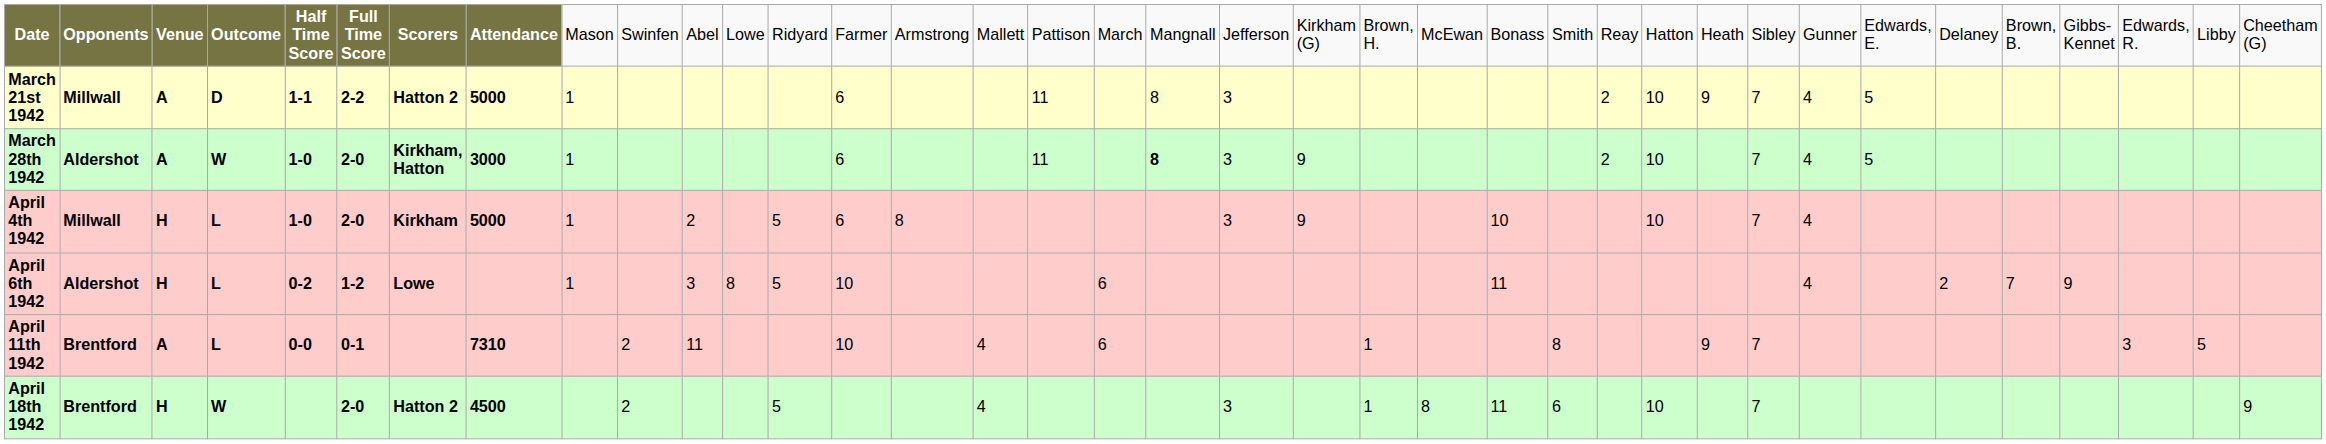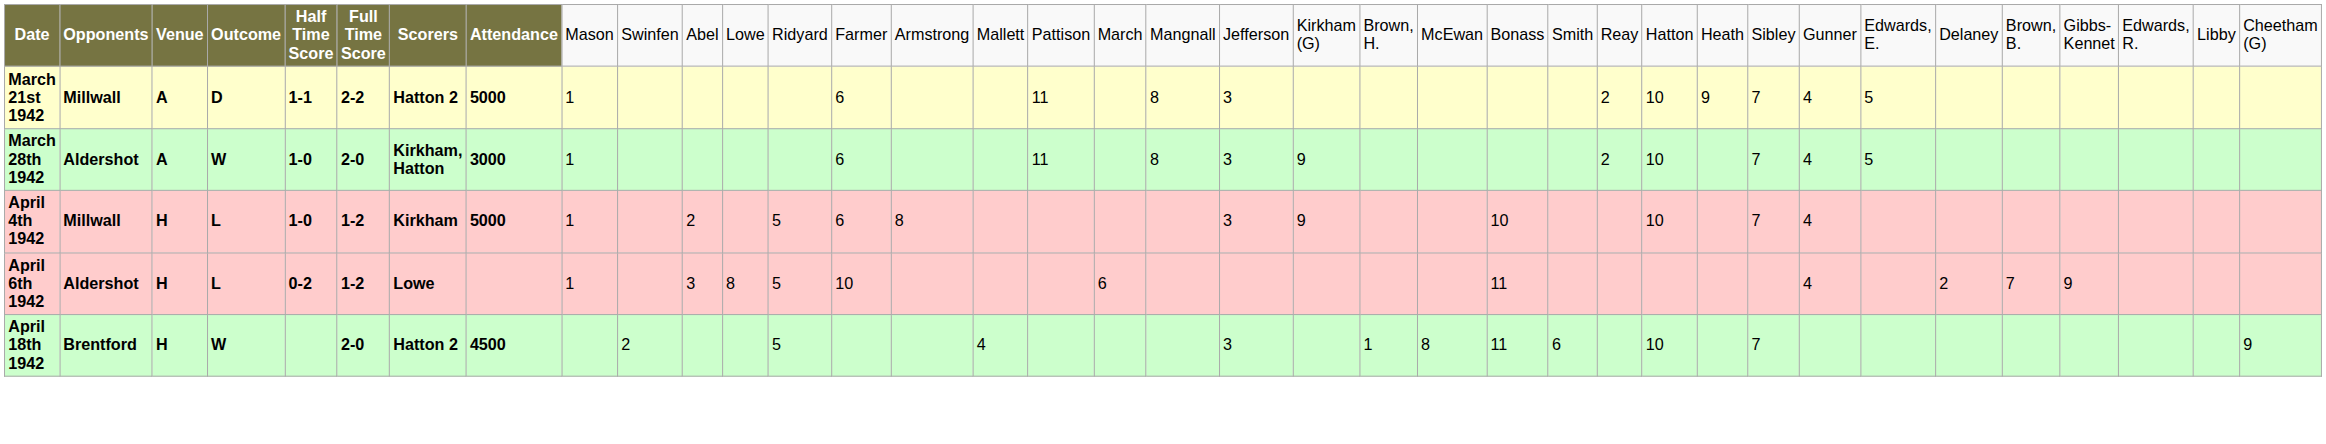 <table class="wikitable">
 <tr>
 <th ! style="background:#767442; color:#FFFFFF; text-align:center;">Date</th>
 <th ! style="background:#767442; color:#FFFFFF; text-align:center;">Opponents</th>
 <th ! style="background:#767442; color:#FFFFFF; text-align:center;">Venue</th>
 <th ! style="background:#767442; color:#FFFFFF; text-align:center;">Outcome</th>
 <th ! style="background:#767442; color:#FFFFFF; text-align:center;">Half Time Score</th>
 <th ! style="background:#767442; color:#FFFFFF; text-align:center;">Full Time Score</th>
 <th ! style="background:#767442; color:#FFFFFF; text-align:center;">Scorers</th>
 <th ! style="background:#767442; color:#FFFFFF; text-align:center;">Attendance</th>
 <td>Mason</td>
 <td>Swinfen</td>
 <td>Abel</td>
 <td>Lowe</td>
 <td>Ridyard</td>
 <td>Farmer</td>
 <td>Armstrong</td>
 <td>Mallett</td>
 <td>Pattison</td>
 <td>March</td>
 <td>Mangnall</td>
 <td>Jefferson</td>
 <td>Kirkham (G)</td>
 <td>Brown, H.</td>
 <td>McEwan</td>
 <td>Bonass</td>
 <td>Smith</td>
 <td>Reay</td>
 <td>Hatton</td>
 <td>Heath</td>
 <td>Sibley</td>
 <td>Gunner</td>
 <td>Edwards, E.</td>
 <td>Delaney</td>
 <td>Brown, B.</td>
 <td>Gibbs-Kennet</td>
 <td>Edwards, R.</td>
 <td>Libby</td>
 <td>Cheetham (G)</td>
 </tr>
 <tr bgcolor="#FFFFCC">
 <td><strong>March 21st 1942</strong></td>
 <td><strong>Millwall</strong></td>
 <td><strong>A</strong></td>
 <td><strong>D</strong></td>
 <td><strong>1-1</strong></td>
 <td><strong>2-2</strong></td>
 <td><strong>Hatton 2</strong></td>
 <td><strong>5000</strong></td>
 <td>1</td>
 <td></td>
 <td></td>
 <td></td>
 <td></td>
 <td>6</td>
 <td></td>
 <td></td>
 <td>11</td>
 <td></td>
 <td>8</td>
 <td>3</td>
 <td></td>
 <td></td>
 <td></td>
 <td></td>
 <td></td>
 <td>2</td>
 <td>10</td>
 <td>9</td>
 <td>7</td>
 <td>4</td>
 <td>5</td>
 <td></td>
 <td></td>
 <td></td>
 <td></td>
 <td></td>
 <td></td>
 </tr>
 <tr bgcolor="#CCFFCC">
 <td><strong>March 28th 1942</strong></td>
 <td><strong>Aldershot</strong></td>
 <td><strong>A</strong></td>
 <td><strong>W</strong></td>
 <td><strong>1-0</strong></td>
 <td><strong>2-0</strong></td>
 <td><strong>Kirkham, Hatton</strong></td>
 <td><strong>3000</strong></td>
 <td>1</td>
 <td></td>
 <td></td>
 <td></td>
 <td></td>
 <td>6</td>
 <td></td>
 <td></td>
 <td>11</td>
 <td></td>
-<td><strong>8</strong></td>
+<td>8</td>
 <td>3</td>
 <td>9</td>
 <td></td>
 <td></td>
 <td></td>
 <td></td>
 <td>2</td>
 <td>10</td>
 <td></td>
 <td>7</td>
 <td>4</td>
 <td>5</td>
 <td></td>
 <td></td>
 <td></td>
 <td></td>
 <td></td>
 <td></td>
 </tr>
 <tr bgcolor="#FFCCCC">
 <td><strong>April 4th 1942</strong></td>
 <td><strong>Millwall</strong></td>
 <td><strong>H</strong></td>
 <td><strong>L</strong></td>
 <td><strong>1-0</strong></td>
-<td><strong>2-0</strong></td>
+<td><strong>1-2</strong></td>
 <td><strong>Kirkham</strong></td>
 <td><strong>5000</strong></td>
 <td>1</td>
 <td></td>
 <td>2</td>
 <td></td>
 <td>5</td>
 <td>6</td>
 <td>8</td>
 <td></td>
 <td></td>
 <td></td>
 <td></td>
 <td>3</td>
 <td>9</td>
 <td></td>
 <td></td>
 <td>10</td>
 <td></td>
 <td></td>
 <td>10</td>
 <td></td>
 <td>7</td>
 <td>4</td>
 <td></td>
 <td></td>
 <td></td>
 <td></td>
 <td></td>
 <td></td>
 <td></td>
 </tr>
 <tr bgcolor="#FFCCCC">
 <td><strong>April 6th 1942</strong></td>
 <td><strong>Aldershot</strong></td>
 <td><strong>H</strong></td>
 <td><strong>L</strong></td>
 <td><strong>0-2</strong></td>
 <td><strong>1-2</strong></td>
 <td><strong>Lowe</strong></td>
 <td></td>
 <td>1</td>
 <td></td>
 <td>3</td>
 <td>8</td>
 <td>5</td>
 <td>10</td>
 <td></td>
 <td></td>
 <td></td>
 <td>6</td>
 <td></td>
 <td></td>
 <td></td>
 <td></td>
 <td></td>
 <td>11</td>
 <td></td>
 <td></td>
 <td></td>
 <td></td>
 <td></td>
 <td>4</td>
 <td></td>
 <td>2</td>
 <td>7</td>
 <td>9</td>
 <td></td>
 <td></td>
 <td></td>
 </tr>
-<tr bgcolor="#FFCCCC">
-<td><strong>April 11th 1942</strong></td>
-<td><strong>Brentford</strong></td>
-<td><strong>A</strong></td>
-<td><strong>L</strong></td>
-<td><strong>0-0</strong></td>
-<td><strong>0-1</strong></td>
-<td></td>
-<td><strong>7310</strong></td>
-<td></td>
-<td>2</td>
-<td>11</td>
-<td></td>
-<td></td>
-<td>10</td>
-<td></td>
-<td>4</td>
-<td></td>
-<td>6</td>
-<td></td>
-<td></td>
-<td></td>
-<td>1</td>
-<td></td>
-<td></td>
-<td>8</td>
-<td></td>
-<td></td>
-<td>9</td>
-<td>7</td>
-<td></td>
-<td></td>
-<td></td>
-<td></td>
-<td></td>
-<td>3</td>
-<td>5</td>
-<td></td>
-</tr>
 <tr bgcolor="#CCFFCC">
 <td><strong>April 18th 1942</strong></td>
 <td><strong>Brentford</strong></td>
 <td><strong>H</strong></td>
 <td><strong>W</strong></td>
 <td></td>
 <td><strong>2-0</strong></td>
 <td><strong>Hatton 2</strong></td>
 <td><strong>4500</strong></td>
 <td></td>
 <td>2</td>
 <td></td>
 <td></td>
 <td>5</td>
 <td></td>
 <td></td>
 <td>4</td>
 <td></td>
 <td></td>
 <td></td>
 <td>3</td>
 <td></td>
 <td>1</td>
 <td>8</td>
 <td>11</td>
 <td>6</td>
 <td></td>
 <td>10</td>
 <td></td>
 <td>7</td>
 <td></td>
 <td></td>
 <td></td>
 <td></td>
 <td></td>
 <td></td>
 <td></td>
 <td>9</td>
 </tr>
 </table>
